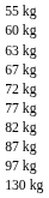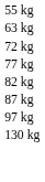 <table>
 <tr>
 <td>55 kg</td>
 <td></td>
 <td></td>
 <td></td>
 </tr>
 <tr>
-<td>60 kg</td>
-<td></td>
-<td></td>
-<td></td>
-</tr>
-<tr>
 <td>63 kg</td>
-<td></td>
-<td></td>
-<td></td>
-</tr>
-<tr>
-<td>67 kg</td>
 <td></td>
 <td></td>
 <td></td>
 </tr>
 <tr>
 <td rowspan=2>72 kg</td>
 <td rowspan=2></td>
 <td rowspan=2></td>
 <td></td>
 </tr>
 <tr>
 <td></td>
 </tr>
 <tr>
 <td rowspan=2>77 kg</td>
 <td rowspan=2></td>
 <td rowspan=2></td>
 <td></td>
 </tr>
 <tr>
 <td></td>
 </tr>
 <tr>
 <td>82 kg</td>
 <td></td>
 <td></td>
 <td></td>
 </tr>
 <tr>
 <td>87 kg</td>
 <td></td>
 <td></td>
 <td></td>
 </tr>
 <tr>
 <td>97 kg</td>
 <td></td>
 <td></td>
 <td></td>
 </tr>
 <tr>
 <td>130 kg</td>
 <td></td>
 <td></td>
 <td></td>
 </tr>
 </table>
